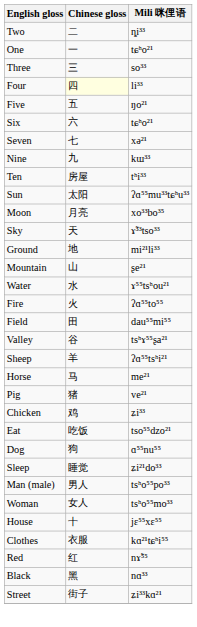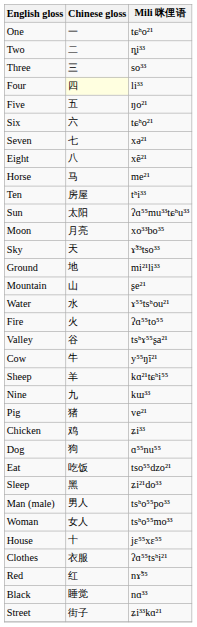 <table class="wikitable sortable">
 <tr>
 <th>English gloss</th>
 <th>Chinese gloss</th>
 <th>Mili 咪俚语</th>
 </tr>
 <tr>
+<td>One</td>
+<td>一</td>
+<td>tɕʰo²¹</td>
+</tr>
+<tr>
 <td>Two</td>
 <td>二</td>
 <td>ȵi³³</td>
-</tr>
-<tr>
-<td>One</td>
-<td>一</td>
-<td>tɕʰo²¹</td>
 </tr>
 <tr>
 <td>Three</td>
 <td>三</td>
 <td>so³³</td>
 </tr>
 <tr>
 <td>Four</td>
 <td style="background: lightyellow;">四</td>
 <td>li³³</td>
 </tr>
 <tr>
 <td>Five</td>
 <td>五</td>
 <td>ŋo²¹</td>
 </tr>
 <tr>
 <td>Six</td>
 <td>六</td>
 <td>tɕʰo²¹</td>
 </tr>
 <tr>
 <td>Seven</td>
 <td>七</td>
 <td>xə²¹</td>
 </tr>
 <tr>
-<td>Nine</td>
-<td>九</td>
-<td>kɯ³³</td>
+<td>Eight</td>
+<td>八</td>
+<td>xẽ²¹</td>
+</tr>
+<tr>
+<td>Horse</td>
+<td>马</td>
+<td>me²¹</td>
 </tr>
 <tr>
 <td>Ten</td>
 <td>房屋</td>
 <td>tʰi³³</td>
 </tr>
 <tr>
 <td>Sun</td>
 <td>太阳</td>
 <td>ʔɑ⁵⁵mu³³tɕʰu³³</td>
 </tr>
 <tr>
 <td>Moon</td>
 <td>月亮</td>
 <td>xo³³bo³⁵</td>
 </tr>
 <tr>
 <td>Sky</td>
 <td>天</td>
 <td>ɤ̃³³tso³³</td>
 </tr>
 <tr>
 <td>Ground</td>
 <td>地</td>
 <td>mi²¹li³³</td>
 </tr>
 <tr>
 <td>Mountain</td>
 <td>山</td>
 <td>ʂe²¹</td>
 </tr>
 <tr>
 <td>Water</td>
 <td>水</td>
 <td>ɤ⁵⁵tsʰou²¹</td>
 </tr>
 <tr>
 <td>Fire</td>
 <td>火</td>
 <td>ʔɑ⁵⁵to⁵⁵</td>
 </tr>
 <tr>
-<td>Field</td>
-<td>田</td>
-<td>dau⁵⁵mi⁵⁵</td>
-</tr>
-<tr>
 <td>Valley</td>
 <td>谷</td>
 <td>tsʰɤ⁵⁵ʂa²¹</td>
 </tr>
 <tr>
+<td>Cow</td>
+<td>牛</td>
+<td>y⁵⁵ŋĩ²¹</td>
+</tr>
+<tr>
 <td>Sheep</td>
 <td>羊</td>
-<td>ʔɑ⁵⁵tsʰi²¹</td>
+<td>kɑ²¹tɕʰi⁵⁵</td>
 </tr>
 <tr>
-<td>Horse</td>
-<td>马</td>
-<td>me²¹</td>
+<td>Nine</td>
+<td>九</td>
+<td>kɯ³³</td>
 </tr>
 <tr>
 <td>Pig</td>
 <td>猪</td>
 <td>ve²¹</td>
 </tr>
 <tr>
 <td>Chicken</td>
 <td>鸡</td>
 <td>ʑi³³</td>
 </tr>
 <tr>
+<td>Dog</td>
+<td>狗</td>
+<td>ɑ⁵⁵nu⁵⁵</td>
+</tr>
+<tr>
 <td>Eat</td>
 <td>吃饭</td>
 <td>tso⁵⁵dzo²¹</td>
 </tr>
 <tr>
-<td>Dog</td>
-<td>狗</td>
-<td>ɑ⁵⁵nu⁵⁵</td>
-</tr>
-<tr>
 <td>Sleep</td>
-<td>睡觉</td>
+<td>黑</td>
 <td>ʑi²¹do³³</td>
 </tr>
 <tr>
 <td>Man (male)</td>
 <td>男人</td>
 <td>tsʰo⁵⁵po³³</td>
 </tr>
 <tr>
 <td>Woman</td>
 <td>女人</td>
 <td>tsʰo⁵⁵mo³³</td>
 </tr>
 <tr>
 <td>House</td>
 <td>十</td>
 <td>jɛ⁵⁵xɛ⁵⁵</td>
 </tr>
 <tr>
 <td>Clothes</td>
 <td>衣服</td>
-<td>kɑ²¹tɕʰi⁵⁵</td>
+<td>ʔɑ⁵⁵tsʰi²¹</td>
 </tr>
 <tr>
 <td>Red</td>
 <td>红</td>
 <td>nɤ̃⁵⁵</td>
 </tr>
 <tr>
 <td>Black</td>
-<td>黑</td>
+<td>睡觉</td>
 <td>nɑ³³</td>
 </tr>
 <tr>
 <td>Street</td>
 <td>街子</td>
 <td>ʑi³³kɑ²¹</td>
 </tr>
 <tr>
 </tr>
 </table>
